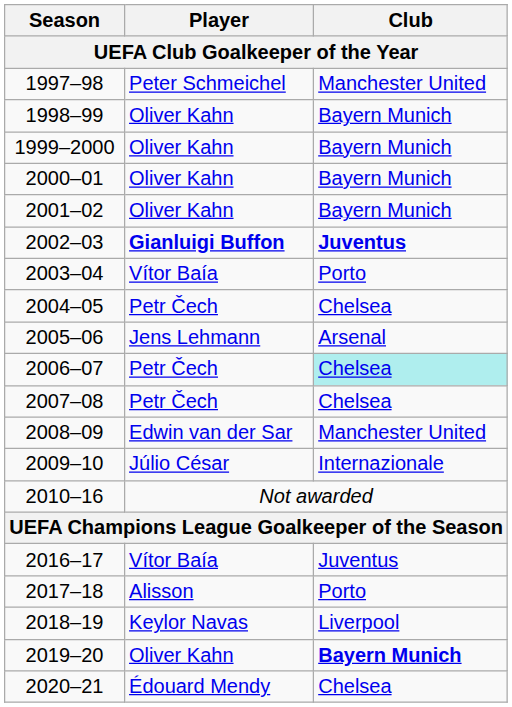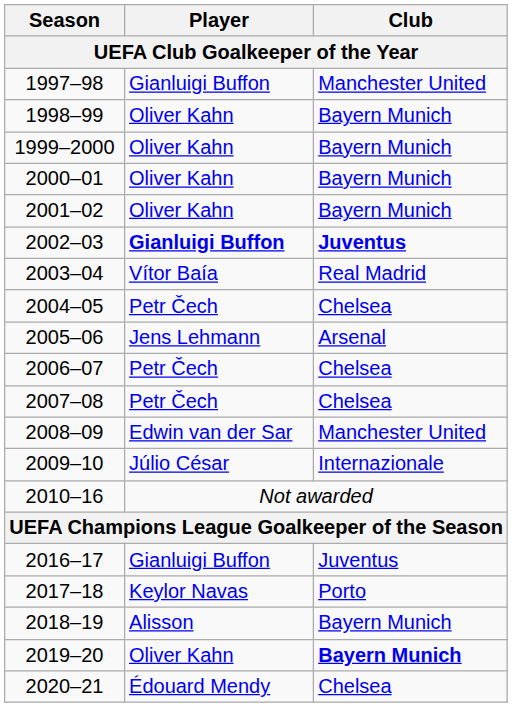 <table class="sortable wikitable">
 <tr>
 <th>Season</th>
 <th>Player</th>
 <th>Club</th>
 </tr>
 <tr>
 <th colspan="3">UEFA Club Goalkeeper of the Year</th>
 </tr>
 <tr>
 <td align="center">1997–98</td>
-<td> <a href='#'>Peter Schmeichel</a></td>
+<td> <a href='#'>Gianluigi Buffon</a></td>
 <td> <a href='#'>Manchester United</a></td>
 </tr>
 <tr>
 <td align="center">1998–99</td>
 <td> <a href='#'>Oliver Kahn</a></td>
 <td> <a href='#'>Bayern Munich</a></td>
 </tr>
 <tr>
 <td align="center">1999–2000</td>
 <td> <a href='#'>Oliver Kahn</a></td>
 <td> <a href='#'>Bayern Munich</a></td>
 </tr>
 <tr>
 <td align="center">2000–01</td>
 <td> <a href='#'>Oliver Kahn</a></td>
 <td> <a href='#'>Bayern Munich</a></td>
 </tr>
 <tr>
 <td align="center">2001–02</td>
 <td> <a href='#'>Oliver Kahn</a></td>
 <td> <a href='#'>Bayern Munich</a></td>
 </tr>
 <tr>
 <td align="center">2002–03</td>
 <td> <strong><a href='#'>Gianluigi Buffon</a></strong></td>
 <td> <strong><a href='#'>Juventus</a></strong></td>
 </tr>
 <tr>
 <td align="center">2003–04</td>
 <td> <a href='#'>Vítor Baía</a></td>
-<td> <a href='#'>Porto</a></td>
+<td> <a href='#'>Real Madrid</a></td>
 </tr>
 <tr>
 <td align="center">2004–05</td>
 <td> <a href='#'>Petr Čech</a></td>
 <td> <a href='#'>Chelsea</a></td>
 </tr>
 <tr>
 <td align="center">2005–06</td>
 <td> <a href='#'>Jens Lehmann</a></td>
 <td> <a href='#'>Arsenal</a></td>
 </tr>
 <tr>
 <td align="center">2006–07</td>
 <td> <a href='#'>Petr Čech</a></td>
-<td style="background: paleturquoise;"> <a href='#'>Chelsea</a></td>
+<td> <a href='#'>Chelsea</a></td>
 </tr>
 <tr>
 <td align="center">2007–08</td>
 <td> <a href='#'>Petr Čech</a></td>
 <td> <a href='#'>Chelsea</a></td>
 </tr>
 <tr>
 <td align="center">2008–09</td>
 <td> <a href='#'>Edwin van der Sar</a></td>
 <td> <a href='#'>Manchester United</a></td>
 </tr>
 <tr>
 <td align="center">2009–10</td>
 <td> <a href='#'>Júlio César</a></td>
 <td> <a href='#'>Internazionale</a></td>
 </tr>
 <tr>
 <td align="center">2010–16</td>
 <td colspan="4" align="center"><em>Not awarded</em></td>
 </tr>
 <tr>
 <th colspan="3">UEFA Champions League Goalkeeper of the Season</th>
 </tr>
 <tr>
 <td align="center">2016–17</td>
-<td> <a href='#'>Vítor Baía</a></td>
+<td> <a href='#'>Gianluigi Buffon</a></td>
 <td> <a href='#'>Juventus</a></td>
 </tr>
 <tr>
 <td align="center">2017–18</td>
-<td> <a href='#'>Alisson</a></td>
+<td> <a href='#'>Keylor Navas</a></td>
 <td> <a href='#'>Porto</a></td>
 </tr>
 <tr>
 <td align="center">2018–19</td>
-<td> <a href='#'>Keylor Navas</a></td>
-<td> <a href='#'>Liverpool</a></td>
+<td> <a href='#'>Alisson</a></td>
+<td> <a href='#'>Bayern Munich</a></td>
 </tr>
 <tr>
 <td align="center">2019–20</td>
 <td> <a href='#'>Oliver Kahn</a></td>
 <td><strong> <a href='#'>Bayern Munich</a></strong></td>
 </tr>
 <tr>
 <td align="center">2020–21</td>
 <td> <a href='#'>Édouard Mendy</a></td>
 <td> <a href='#'>Chelsea</a></td>
 </tr>
 </table>
